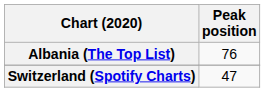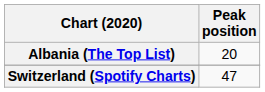 <table class="wikitable sortable plainrowheaders" style="text-align:center">
 <tr>
 <th scope="col">Chart (2020)</th>
 <th scope="col">Peak<br>position</th>
 </tr>
 <tr>
 <th scope="row">Albania (<a href='#'>The Top List</a>)</th>
-<td>76</td>
+<td>20</td>
 </tr>
 <tr>
 </tr>
 <tr>
 <th scope="row">Switzerland (<a href='#'>Spotify Charts</a>)</th>
 <td>47</td>
 </tr>
 </table>
